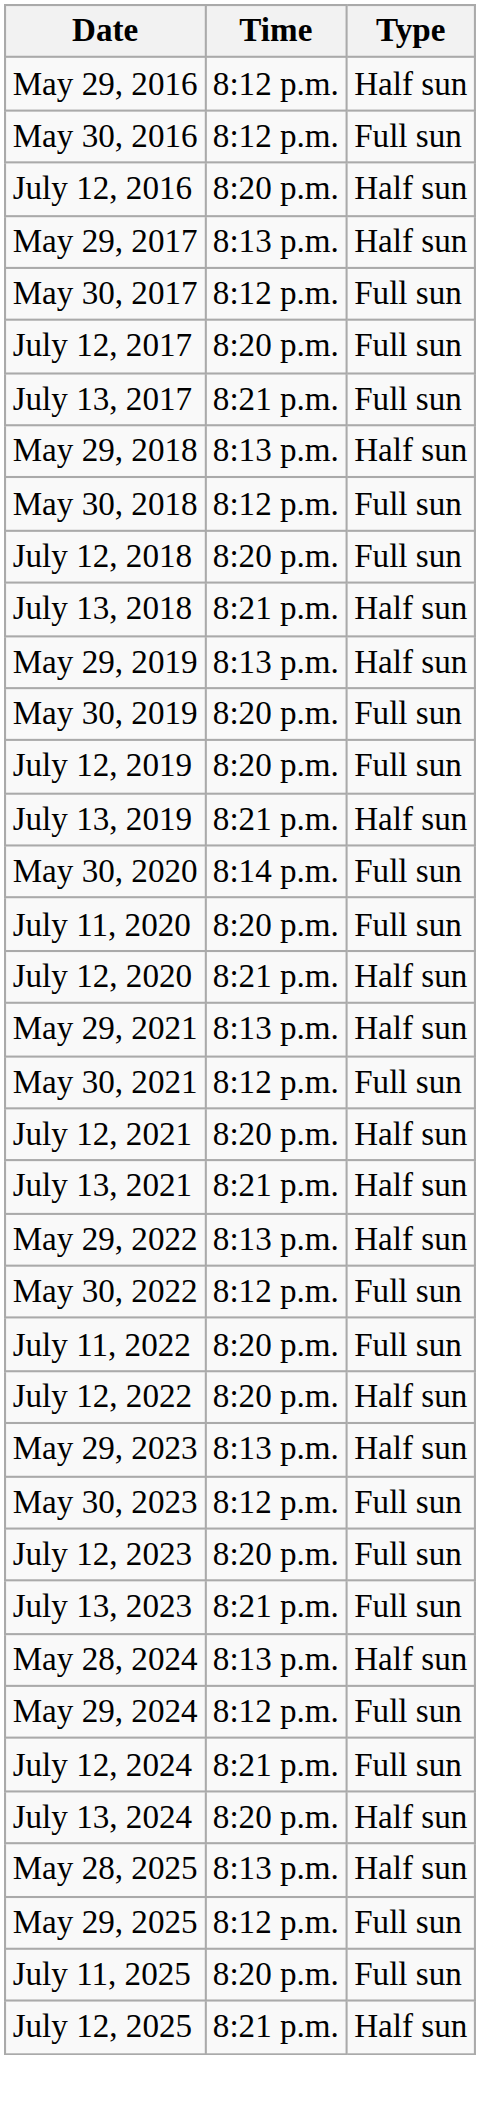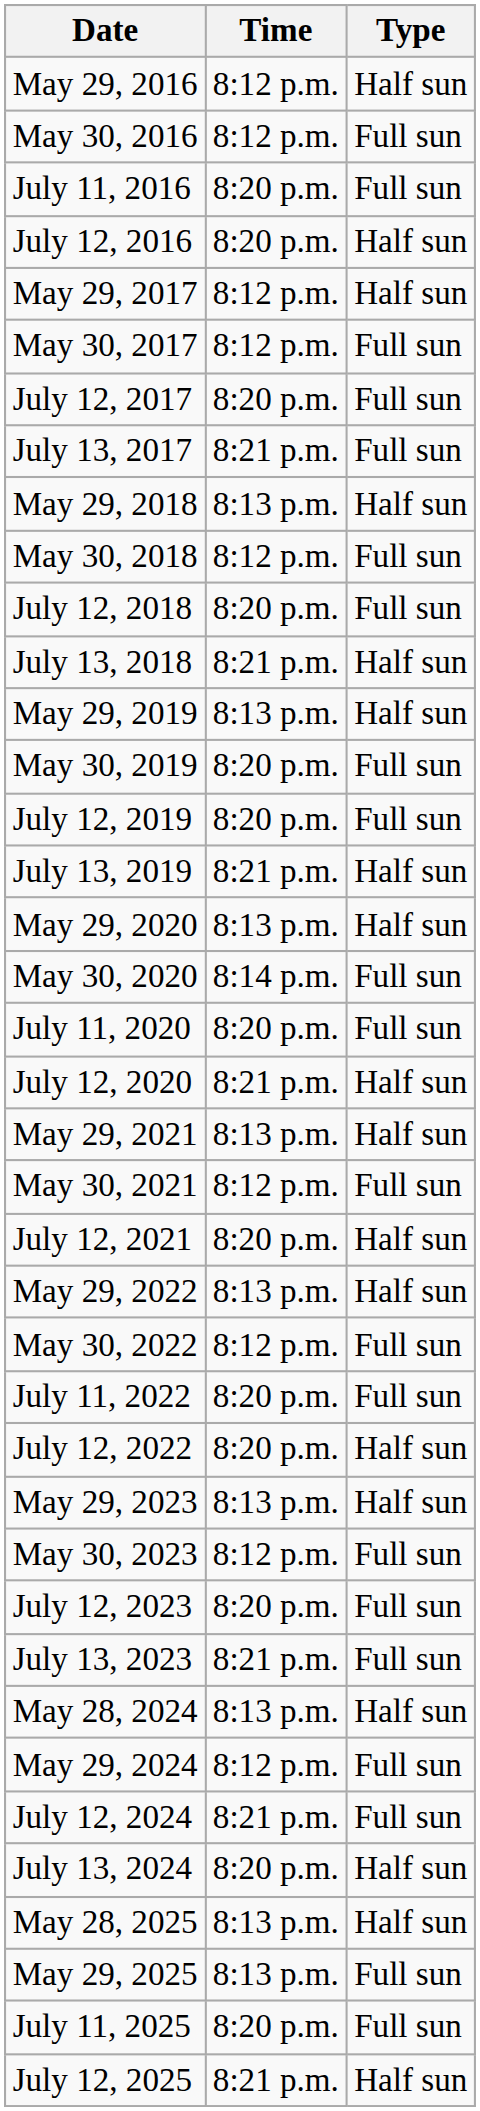 <table class="wikitable sortable mw-collapsible mw-collapsed">
 <tr>
 <th>Date</th>
 <th>Time</th>
 <th>Type</th>
 </tr>
 <tr>
 <td>May 29, 2016</td>
 <td>8:12 p.m.</td>
 <td>Half sun</td>
 </tr>
 <tr>
 <td>May 30, 2016</td>
 <td>8:12 p.m.</td>
 <td>Full sun</td>
 </tr>
 <tr>
+<td>July 11, 2016</td>
+<td>8:20 p.m.</td>
+<td>Full sun</td>
+</tr>
+<tr>
 <td>July 12, 2016</td>
 <td>8:20 p.m.</td>
 <td>Half sun</td>
 </tr>
 <tr>
 <td>May 29, 2017</td>
-<td>8:13 p.m.</td>
+<td>8:12 p.m.</td>
 <td>Half sun</td>
 </tr>
 <tr>
 <td>May 30, 2017</td>
 <td>8:12 p.m.</td>
 <td>Full sun</td>
 </tr>
 <tr>
 <td>July 12, 2017</td>
 <td>8:20 p.m.</td>
 <td>Full sun</td>
 </tr>
 <tr>
 <td>July 13, 2017</td>
 <td>8:21 p.m.</td>
 <td>Full sun</td>
 </tr>
 <tr>
 <td>May 29, 2018</td>
 <td>8:13 p.m.</td>
 <td>Half sun</td>
 </tr>
 <tr>
 <td>May 30, 2018</td>
 <td>8:12 p.m.</td>
 <td>Full sun</td>
 </tr>
 <tr>
 <td>July 12, 2018</td>
 <td>8:20 p.m.</td>
 <td>Full sun</td>
 </tr>
 <tr>
 <td>July 13, 2018</td>
 <td>8:21 p.m.</td>
 <td>Half sun</td>
 </tr>
 <tr>
 <td>May 29, 2019</td>
 <td>8:13 p.m.</td>
 <td>Half sun</td>
 </tr>
 <tr>
 <td>May 30, 2019</td>
 <td>8:20 p.m.</td>
 <td>Full sun</td>
 </tr>
 <tr>
 <td>July 12, 2019</td>
 <td>8:20 p.m.</td>
 <td>Full sun</td>
 </tr>
 <tr>
 <td>July 13, 2019</td>
 <td>8:21 p.m.</td>
 <td>Half sun</td>
 </tr>
 <tr>
+<td>May 29, 2020</td>
+<td>8:13 p.m.</td>
+<td>Half sun</td>
+</tr>
+<tr>
 <td>May 30, 2020</td>
 <td>8:14 p.m.</td>
 <td>Full sun</td>
 </tr>
 <tr>
 <td>July 11, 2020</td>
 <td>8:20 p.m.</td>
 <td>Full sun</td>
 </tr>
 <tr>
 <td>July 12, 2020</td>
 <td>8:21 p.m.</td>
 <td>Half sun</td>
 </tr>
 <tr>
 <td>May 29, 2021</td>
 <td>8:13 p.m.</td>
 <td>Half sun</td>
 </tr>
 <tr>
 <td>May 30, 2021</td>
 <td>8:12 p.m.</td>
 <td>Full sun</td>
 </tr>
 <tr>
 <td>July 12, 2021</td>
 <td>8:20 p.m.</td>
-<td>Half sun</td>
-</tr>
-<tr>
-<td>July 13, 2021</td>
-<td>8:21 p.m.</td>
 <td>Half sun</td>
 </tr>
 <tr>
 <td>May 29, 2022</td>
 <td>8:13 p.m.</td>
 <td>Half sun</td>
 </tr>
 <tr>
 <td>May 30, 2022</td>
 <td>8:12 p.m.</td>
 <td>Full sun</td>
 </tr>
 <tr>
 <td>July 11, 2022</td>
 <td>8:20 p.m.</td>
 <td>Full sun</td>
 </tr>
 <tr>
 <td>July 12, 2022</td>
 <td>8:20 p.m.</td>
 <td>Half sun</td>
 </tr>
 <tr>
 <td>May 29, 2023</td>
 <td>8:13 p.m.</td>
 <td>Half sun</td>
 </tr>
 <tr>
 <td>May 30, 2023</td>
 <td>8:12 p.m.</td>
 <td>Full sun</td>
 </tr>
 <tr>
 <td>July 12, 2023</td>
 <td>8:20 p.m.</td>
 <td>Full sun</td>
 </tr>
 <tr>
 <td>July 13, 2023</td>
 <td>8:21 p.m.</td>
 <td>Full sun</td>
 </tr>
 <tr>
 <td>May 28, 2024</td>
 <td>8:13 p.m.</td>
 <td>Half sun</td>
 </tr>
 <tr>
 <td>May 29, 2024</td>
 <td>8:12 p.m.</td>
 <td>Full sun</td>
 </tr>
 <tr>
 <td>July 12, 2024</td>
 <td>8:21 p.m.</td>
 <td>Full sun</td>
 </tr>
 <tr>
 <td>July 13, 2024</td>
 <td>8:20 p.m.</td>
 <td>Half sun</td>
 </tr>
 <tr>
 <td>May 28, 2025</td>
 <td>8:13 p.m.</td>
 <td>Half sun</td>
 </tr>
 <tr>
 <td>May 29, 2025</td>
-<td>8:12 p.m.</td>
+<td>8:13 p.m.</td>
 <td>Full sun</td>
 </tr>
 <tr>
 <td>July 11, 2025</td>
 <td>8:20 p.m.</td>
 <td>Full sun</td>
 </tr>
 <tr>
 <td>July 12, 2025</td>
 <td>8:21 p.m.</td>
 <td>Half sun</td>
 </tr>
 </table>
